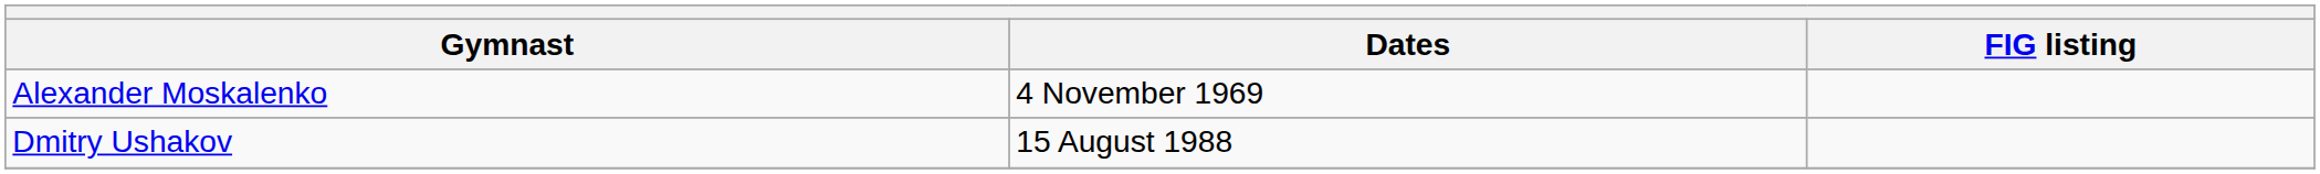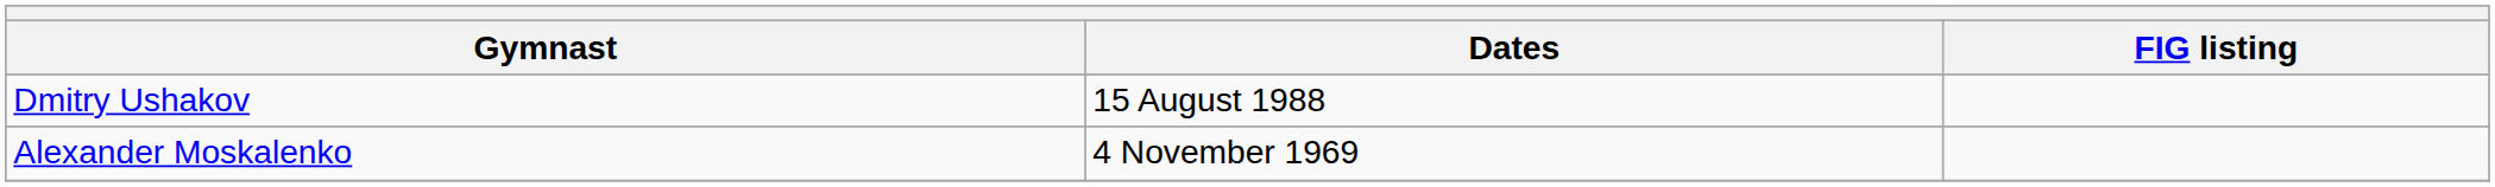 <table class="wikitable mw-collapsible mw-collapsed" width="75%">
 <tr>
 <th colspan="3"></th>
 </tr>
 <tr>
 <th>Gymnast</th>
 <th>Dates</th>
 <th><a href='#'>FIG</a> listing</th>
 </tr>
 <tr>
+<td><a href='#'>Dmitry Ushakov</a></td>
+<td>15 August 1988</td>
+<td></td>
+</tr>
+<tr>
 <td><a href='#'>Alexander Moskalenko</a></td>
 <td>4 November 1969</td>
 <td></td>
 </tr>
 <tr>
-<td><a href='#'>Dmitry Ushakov</a></td>
-<td>15 August 1988</td>
-<td></td>
-</tr>
-<tr>
 </tr>
 </table>
